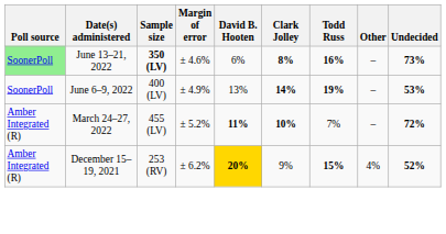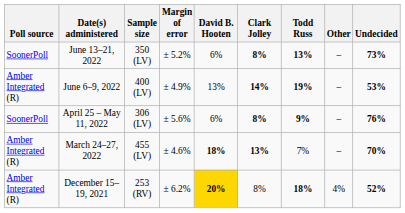 <table class="wikitable" style="font-size:90%;text-align:center;">
 <tr style="vertical-align:bottom">
 <th>Poll source</th>
 <th>Date(s)<br>administered</th>
 <th>Sample<br>size</th>
 <th>Margin<br>of error</th>
 <th style="width:60px;">David B.<br>Hooten</th>
 <th style="width:60px;">Clark<br>Jolley</th>
 <th style="width:60px;">Todd<br>Russ</th>
 <th>Other</th>
 <th>Undecided</th>
 </tr>
 <tr>
-<td style="background: lightgreen; text-align:left;"><a href='#'>SoonerPoll</a></td>
+<td style="text-align:left;"><a href='#'>SoonerPoll</a></td>
 <td>June 13–21, 2022</td>
-<td><strong>350 (LV)</strong></td>
-<td>± 4.6%</td>
+<td>350 (LV)</td>
+<td>± 5.2%</td>
 <td>6%</td>
 <td><strong>8%</strong></td>
-<td><strong>16%</strong></td>
+<td><strong>13%</strong></td>
 <td>–</td>
 <td><strong>73%</strong></td>
 </tr>
 <tr>
-<td style="text-align:left;"><a href='#'>SoonerPoll</a></td>
+<td style="text-align:left;"><a href='#'>Amber Integrated</a> (R)</td>
 <td>June 6–9, 2022</td>
 <td>400 (LV)</td>
 <td>± 4.9%</td>
 <td>13%</td>
 <td><strong>14%</strong></td>
 <td><strong>19%</strong></td>
 <td>–</td>
 <td><strong>53%</strong></td>
 </tr>
 <tr>
+<td style="text-align:left;"><a href='#'>SoonerPoll</a></td>
+<td>April 25 – May 11, 2022</td>
+<td>306 (LV)</td>
+<td>± 5.6%</td>
+<td>6%</td>
+<td><strong>8%</strong></td>
+<td><strong>9%</strong></td>
+<td>–</td>
+<td><strong>76%</strong></td>
+</tr>
+<tr>
 <td style="text-align:left;"><a href='#'>Amber Integrated</a> (R)</td>
 <td>March 24–27, 2022</td>
 <td>455 (LV)</td>
-<td>± 5.2%</td>
-<td><strong>11%</strong></td>
-<td><strong>10%</strong></td>
+<td>± 4.6%</td>
+<td><strong>18%</strong></td>
+<td><strong>13%</strong></td>
 <td>7%</td>
 <td>–</td>
-<td><strong>72%</strong></td>
+<td><strong>70%</strong></td>
 </tr>
 <tr>
 <td style="text-align:left;"><a href='#'>Amber Integrated</a> (R)</td>
 <td>December 15–19, 2021</td>
 <td>253 (RV)</td>
 <td>± 6.2%</td>
 <td style="background: gold;"><strong>20%</strong></td>
-<td>9%</td>
-<td><strong>15%</strong></td>
+<td>8%</td>
+<td><strong>18%</strong></td>
 <td>4%</td>
 <td><strong>52%</strong></td>
 </tr>
 </table>
